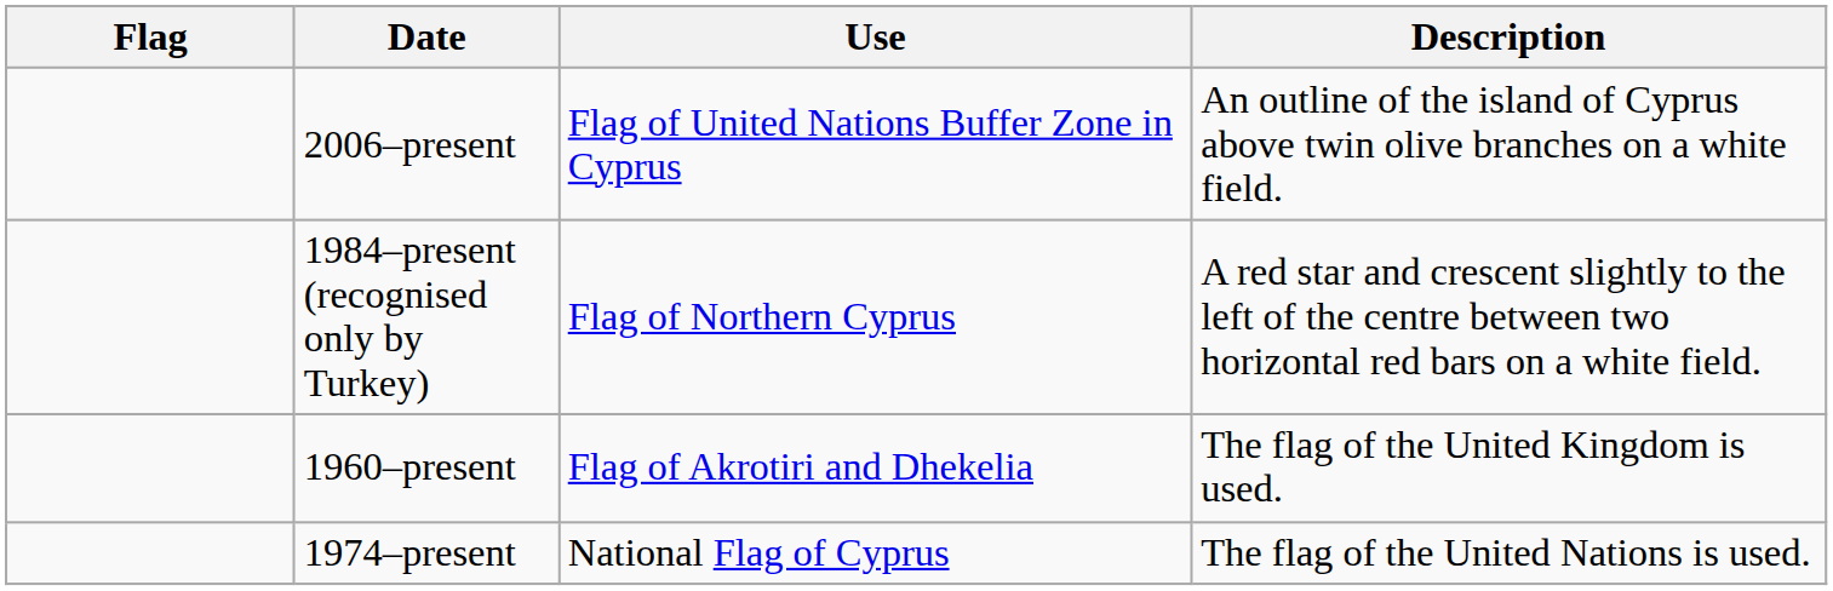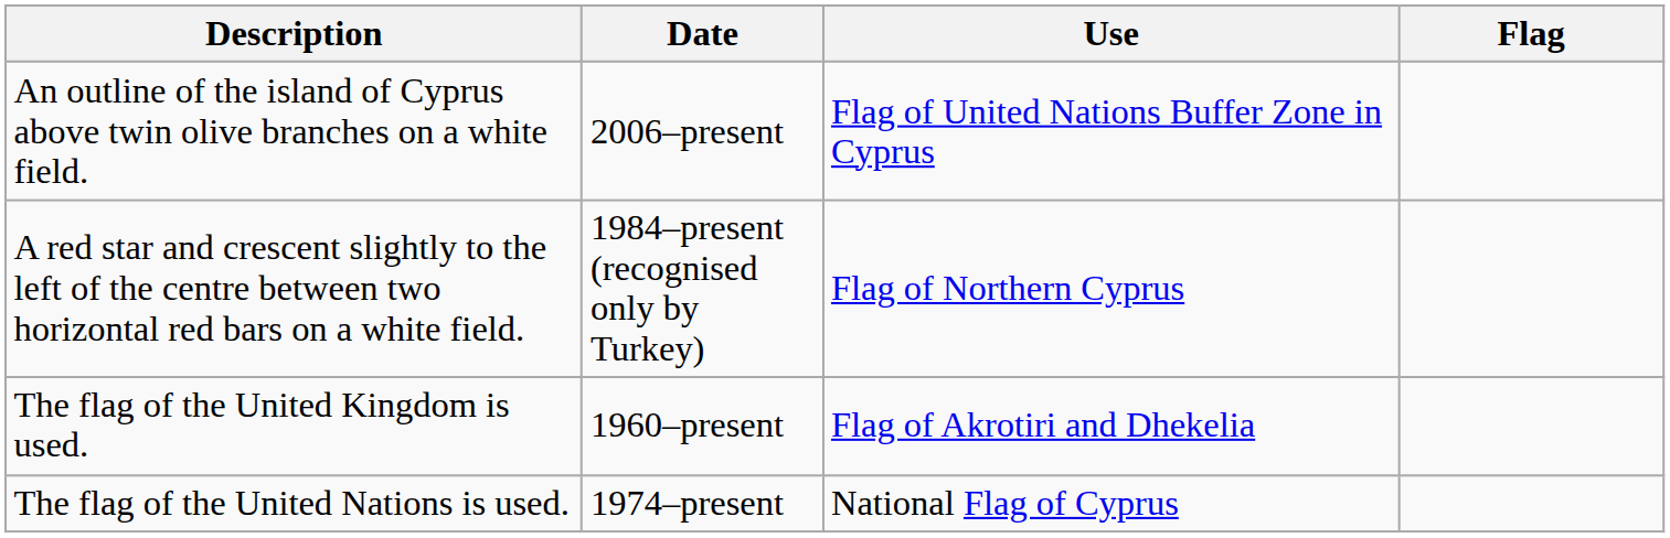 <table class="wikitable">
 <tr>
-<th style="width:110px;">Flag</th>
+<th style="width:250px;">Description</th>
 <th style="width:100px;">Date</th>
 <th style="width:250px;">Use</th>
-<th style="width:250px;">Description</th>
+<th style="width:110px;">Flag</th>
 </tr>
 <tr>
-<td></td>
+<td>An outline of the island of Cyprus above twin olive branches on a white field.</td>
 <td>2006–present</td>
 <td><a href='#'>Flag of United Nations Buffer Zone in Cyprus</a></td>
-<td>An outline of the island of Cyprus above twin olive branches on a white field.</td>
+<td></td>
 </tr>
 <tr>
-<td></td>
+<td>A red star and crescent slightly to the left of the centre between two horizontal red bars on a white field.</td>
 <td>1984–present (recognised only by Turkey)</td>
 <td><a href='#'>Flag of Northern Cyprus</a></td>
-<td>A red star and crescent slightly to the left of the centre between two horizontal red bars on a white field.</td>
+<td></td>
 </tr>
 <tr>
-<td></td>
+<td>The flag of the United Kingdom is used.</td>
 <td>1960–present</td>
 <td><a href='#'>Flag of Akrotiri and Dhekelia</a></td>
-<td>The flag of the United Kingdom is used.</td>
+<td></td>
 </tr>
 <tr>
-<td></td>
+<td>The flag of the United Nations is used.</td>
 <td>1974–present</td>
 <td>National <a href='#'>Flag of Cyprus</a></td>
-<td>The flag of the United Nations is used.</td>
+<td></td>
 </tr>
 </table>
